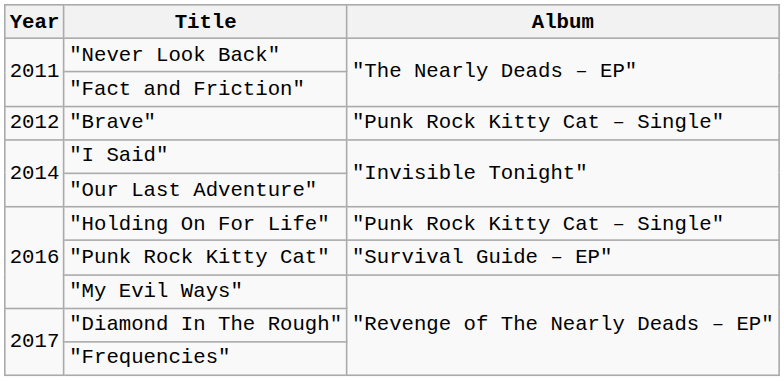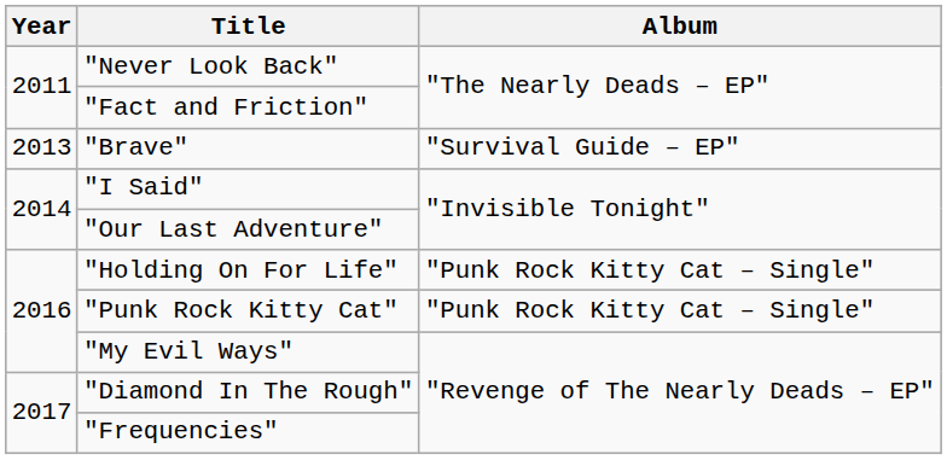 <table class="wikitable">
 <tr>
 <th>Year</th>
 <th>Title</th>
 <th>Album</th>
 </tr>
 <tr>
 <td rowspan="2">2011</td>
 <td>"Never Look Back"</td>
 <td rowspan="2">"The Nearly Deads – EP"</td>
 </tr>
 <tr>
 <td>"Fact and Friction"</td>
 </tr>
 <tr>
-<td>2012</td>
+<td>2013</td>
 <td>"Brave"</td>
-<td>"Punk Rock Kitty Cat – Single"</td>
+<td>"Survival Guide – EP"</td>
 </tr>
 <tr>
 <td rowspan="2">2014</td>
 <td>"I Said"</td>
 <td rowspan="2">"Invisible Tonight"</td>
 </tr>
 <tr>
 <td>"Our Last Adventure"</td>
 </tr>
 <tr>
 <td rowspan="3">2016</td>
 <td>"Holding On For Life"</td>
 <td>"Punk Rock Kitty Cat – Single"</td>
 </tr>
 <tr>
 <td>"Punk Rock Kitty Cat"</td>
-<td>"Survival Guide – EP"</td>
+<td>"Punk Rock Kitty Cat – Single"</td>
 </tr>
 <tr>
 <td>"My Evil Ways"</td>
 <td rowspan="3">"Revenge of The Nearly Deads – EP"</td>
 </tr>
 <tr>
 <td rowspan="2">2017</td>
 <td>"Diamond In The Rough"</td>
 </tr>
 <tr>
 <td>"Frequencies"</td>
 </tr>
 </table>
